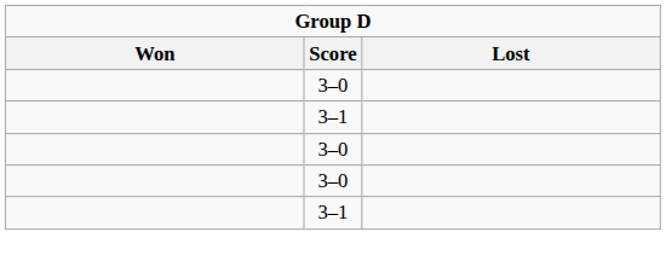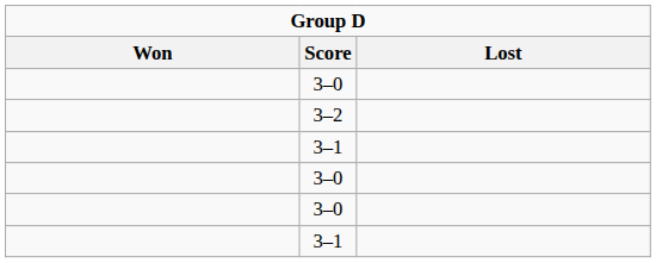 <table class="wikitable" style="text-align: center;">
 <tr>
 <td colspan="3"><strong>Group D</strong></td>
 </tr>
 <tr>
 <th scope="col" style="width: 230px;">Won</th>
 <th scope="col" style="width: 30px;">Score</th>
 <th scope="col" style="width: 230px;">Lost</th>
 </tr>
 <tr>
 <td></td>
 <td>3–0</td>
+<td></td>
+</tr>
+<tr>
+<td></td>
+<td>3–2</td>
 <td></td>
 </tr>
 <tr>
 <td></td>
 <td>3–1</td>
 <td></td>
 </tr>
 <tr>
 <td></td>
 <td>3–0</td>
 <td></td>
 </tr>
 <tr>
 <td></td>
 <td>3–0</td>
 <td></td>
 </tr>
 <tr>
 <td></td>
 <td>3–1</td>
 <td></td>
 </tr>
 </table>
